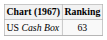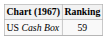 <table class="wikitable sortable">
 <tr>
 <th>Chart (1967)</th>
 <th>Ranking</th>
 </tr>
 <tr>
 <td align="left">US <em>Cash Box</em></td>
-<td style="text-align:center;">63</td>
+<td style="text-align:center;">59</td>
 </tr>
 <tr>
 </tr>
 </table>
